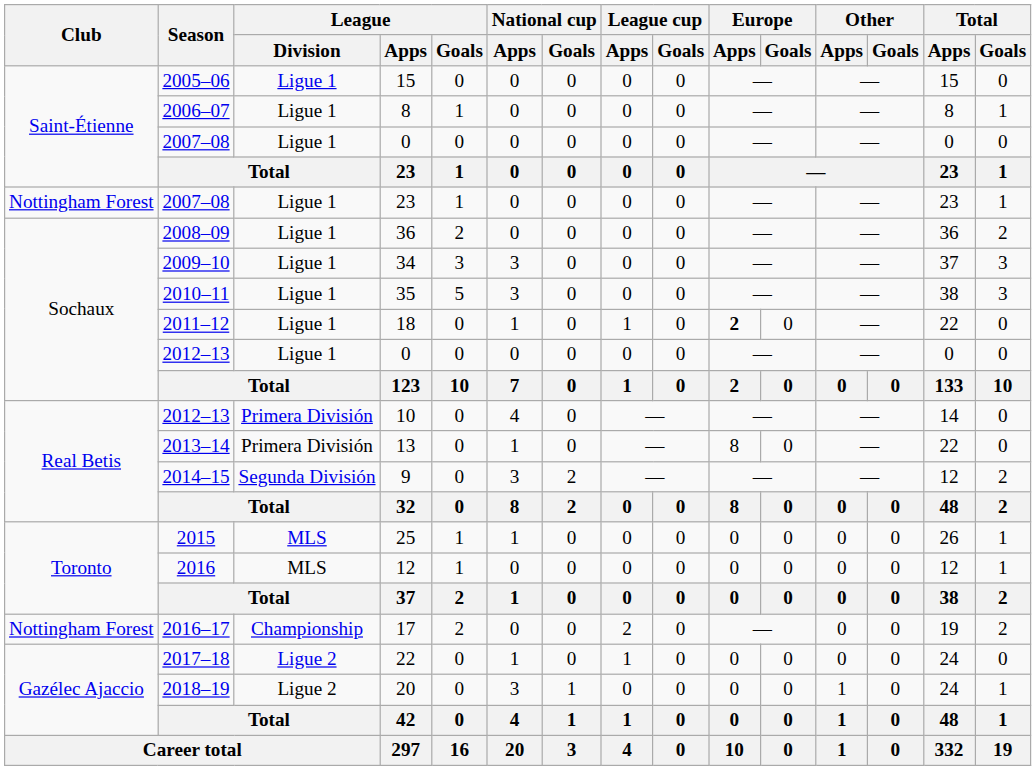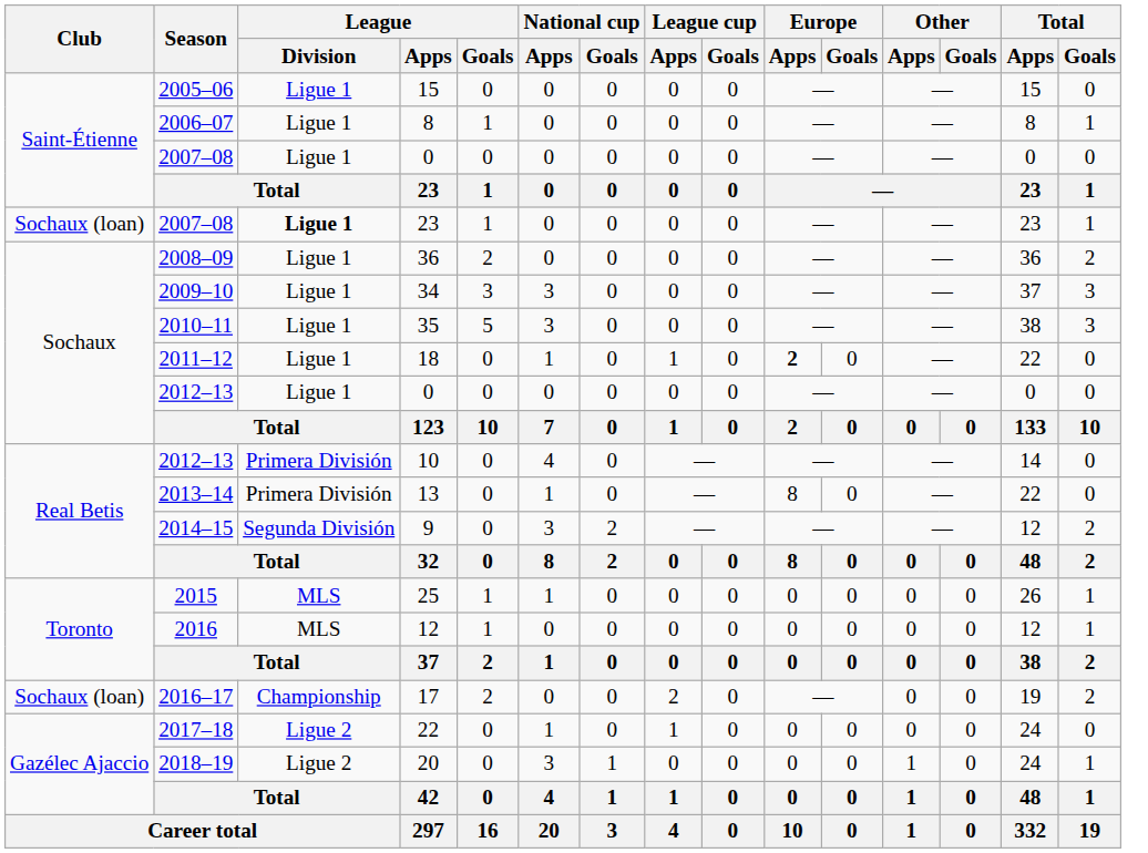 <table class="wikitable" style="text-align:center">
 <tr>
 <th rowspan="2">Club</th>
 <th rowspan="2">Season</th>
 <th colspan="3">League</th>
 <th colspan="2">National cup</th>
 <th colspan="2">League cup</th>
 <th colspan="2">Europe</th>
 <th colspan="2">Other</th>
 <th colspan="2">Total</th>
 </tr>
 <tr>
 <th>Division</th>
 <th>Apps</th>
 <th>Goals</th>
 <th>Apps</th>
 <th>Goals</th>
 <th>Apps</th>
 <th>Goals</th>
 <th>Apps</th>
 <th>Goals</th>
 <th>Apps</th>
 <th>Goals</th>
 <th>Apps</th>
 <th>Goals</th>
 </tr>
 <tr>
 <td rowspan="4"><a href='#'>Saint-Étienne</a></td>
 <td><a href='#'>2005–06</a></td>
 <td><a href='#'>Ligue 1</a></td>
 <td>15</td>
 <td>0</td>
 <td>0</td>
 <td>0</td>
 <td>0</td>
 <td>0</td>
 <td colspan="2">—</td>
 <td colspan="2">—</td>
 <td>15</td>
 <td>0</td>
 </tr>
 <tr>
 <td><a href='#'>2006–07</a></td>
 <td>Ligue 1</td>
 <td>8</td>
 <td>1</td>
 <td>0</td>
 <td>0</td>
 <td>0</td>
 <td>0</td>
 <td colspan="2">—</td>
 <td colspan="2">—</td>
 <td>8</td>
 <td>1</td>
 </tr>
 <tr>
 <td><a href='#'>2007–08</a></td>
 <td>Ligue 1</td>
 <td>0</td>
 <td>0</td>
 <td>0</td>
 <td>0</td>
 <td>0</td>
 <td>0</td>
 <td colspan="2">—</td>
 <td colspan="2">—</td>
 <td>0</td>
 <td>0</td>
 </tr>
 <tr>
 <th colspan="2">Total</th>
 <th>23</th>
 <th>1</th>
 <th>0</th>
 <th>0</th>
 <th>0</th>
 <th>0</th>
 <th colspan=4>—</th>
 <th>23</th>
 <th>1</th>
 </tr>
 <tr>
-<td><a href='#'>Nottingham Forest</a></td>
+<td><a href='#'>Sochaux</a> (loan)</td>
 <td><a href='#'>2007–08</a></td>
-<td>Ligue 1</td>
+<td><strong>Ligue 1</strong></td>
 <td>23</td>
 <td>1</td>
 <td>0</td>
 <td>0</td>
 <td>0</td>
 <td>0</td>
 <td colspan="2">—</td>
 <td colspan="2">—</td>
 <td>23</td>
 <td>1</td>
 </tr>
 <tr>
 <td rowspan="6">Sochaux</td>
 <td><a href='#'>2008–09</a></td>
 <td>Ligue 1</td>
 <td>36</td>
 <td>2</td>
 <td>0</td>
 <td>0</td>
 <td>0</td>
 <td>0</td>
 <td colspan="2">—</td>
 <td colspan="2">—</td>
 <td>36</td>
 <td>2</td>
 </tr>
 <tr>
 <td><a href='#'>2009–10</a></td>
 <td>Ligue 1</td>
 <td>34</td>
 <td>3</td>
 <td>3</td>
 <td>0</td>
 <td>0</td>
 <td>0</td>
 <td colspan="2">—</td>
 <td colspan="2">—</td>
 <td>37</td>
 <td>3</td>
 </tr>
 <tr>
 <td><a href='#'>2010–11</a></td>
 <td>Ligue 1</td>
 <td>35</td>
 <td>5</td>
 <td>3</td>
 <td>0</td>
 <td>0</td>
 <td>0</td>
 <td colspan="2">—</td>
 <td colspan="2">—</td>
 <td>38</td>
 <td>3</td>
 </tr>
 <tr>
 <td><a href='#'>2011–12</a></td>
 <td>Ligue 1</td>
 <td>18</td>
 <td>0</td>
 <td>1</td>
 <td>0</td>
 <td>1</td>
 <td>0</td>
 <td><strong>2</strong></td>
 <td>0</td>
 <td colspan="2">—</td>
 <td>22</td>
 <td>0</td>
 </tr>
 <tr>
 <td><a href='#'>2012–13</a></td>
 <td>Ligue 1</td>
 <td>0</td>
 <td>0</td>
 <td>0</td>
 <td>0</td>
 <td>0</td>
 <td>0</td>
 <td colspan="2">—</td>
 <td colspan="2">—</td>
 <td>0</td>
 <td>0</td>
 </tr>
 <tr>
 <th colspan="2">Total</th>
 <th>123</th>
 <th>10</th>
 <th>7</th>
 <th>0</th>
 <th>1</th>
 <th>0</th>
 <th>2</th>
 <th>0</th>
 <th>0</th>
 <th>0</th>
 <th>133</th>
 <th>10</th>
 </tr>
 <tr>
 <td rowspan="4"><a href='#'>Real Betis</a></td>
 <td><a href='#'>2012–13</a></td>
 <td><a href='#'>Primera División</a></td>
 <td>10</td>
 <td>0</td>
 <td>4</td>
 <td>0</td>
 <td colspan="2">—</td>
 <td colspan="2">—</td>
 <td colspan="2">—</td>
 <td>14</td>
 <td>0</td>
 </tr>
 <tr>
 <td><a href='#'>2013–14</a></td>
 <td>Primera División</td>
 <td>13</td>
 <td>0</td>
 <td>1</td>
 <td>0</td>
 <td colspan="2">—</td>
 <td>8</td>
 <td>0</td>
 <td colspan="2">—</td>
 <td>22</td>
 <td>0</td>
 </tr>
 <tr>
 <td><a href='#'>2014–15</a></td>
 <td><a href='#'>Segunda División</a></td>
 <td>9</td>
 <td>0</td>
 <td>3</td>
 <td>2</td>
 <td colspan="2">—</td>
 <td colspan="2">—</td>
 <td colspan="2">—</td>
 <td>12</td>
 <td>2</td>
 </tr>
 <tr>
 <th colspan="2">Total</th>
 <th>32</th>
 <th>0</th>
 <th>8</th>
 <th>2</th>
 <th>0</th>
 <th>0</th>
 <th>8</th>
 <th>0</th>
 <th>0</th>
 <th>0</th>
 <th>48</th>
 <th>2</th>
 </tr>
 <tr>
 <td rowspan="3"><a href='#'>Toronto</a></td>
 <td><a href='#'>2015</a></td>
 <td><a href='#'>MLS</a></td>
 <td>25</td>
 <td>1</td>
 <td>1</td>
 <td>0</td>
 <td>0</td>
 <td>0</td>
 <td>0</td>
 <td>0</td>
 <td>0</td>
 <td>0</td>
 <td>26</td>
 <td>1</td>
 </tr>
 <tr>
 <td><a href='#'>2016</a></td>
 <td>MLS</td>
 <td>12</td>
 <td>1</td>
 <td>0</td>
 <td>0</td>
 <td>0</td>
 <td>0</td>
 <td>0</td>
 <td>0</td>
 <td>0</td>
 <td>0</td>
 <td>12</td>
 <td>1</td>
 </tr>
 <tr>
 <th colspan="2">Total</th>
 <th>37</th>
 <th>2</th>
 <th>1</th>
 <th>0</th>
 <th>0</th>
 <th>0</th>
 <th>0</th>
 <th>0</th>
 <th>0</th>
 <th>0</th>
 <th>38</th>
 <th>2</th>
 </tr>
 <tr>
-<td><a href='#'>Nottingham Forest</a></td>
+<td><a href='#'>Sochaux</a> (loan)</td>
 <td><a href='#'>2016–17</a></td>
 <td><a href='#'>Championship</a></td>
 <td>17</td>
 <td>2</td>
 <td>0</td>
 <td>0</td>
 <td>2</td>
 <td>0</td>
 <td colspan="2">—</td>
 <td>0</td>
 <td>0</td>
 <td>19</td>
 <td>2</td>
 </tr>
 <tr>
 <td rowspan="3"><a href='#'>Gazélec Ajaccio</a></td>
 <td><a href='#'>2017–18</a></td>
 <td><a href='#'>Ligue 2</a></td>
 <td>22</td>
 <td>0</td>
 <td>1</td>
 <td>0</td>
 <td>1</td>
 <td>0</td>
 <td>0</td>
 <td>0</td>
 <td>0</td>
 <td>0</td>
 <td>24</td>
 <td>0</td>
 </tr>
 <tr>
 <td><a href='#'>2018–19</a></td>
 <td>Ligue 2</td>
 <td>20</td>
 <td>0</td>
 <td>3</td>
 <td>1</td>
 <td>0</td>
 <td>0</td>
 <td>0</td>
 <td>0</td>
 <td>1</td>
 <td>0</td>
 <td>24</td>
 <td>1</td>
 </tr>
 <tr>
 <th colspan="2">Total</th>
 <th>42</th>
 <th>0</th>
 <th>4</th>
 <th>1</th>
 <th>1</th>
 <th>0</th>
 <th>0</th>
 <th>0</th>
 <th>1</th>
 <th>0</th>
 <th>48</th>
 <th>1</th>
 </tr>
 <tr>
 <th colspan="3">Career total</th>
 <th>297</th>
 <th>16</th>
 <th>20</th>
 <th>3</th>
 <th>4</th>
 <th>0</th>
 <th>10</th>
 <th>0</th>
 <th>1</th>
 <th>0</th>
 <th>332</th>
 <th>19</th>
 </tr>
 </table>
